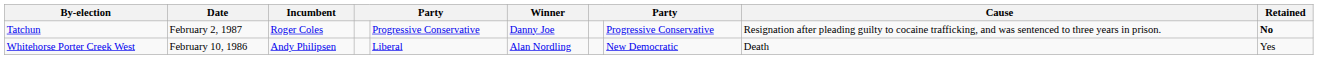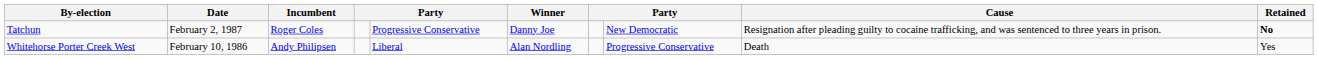 <table class=wikitable style="width:100%">
 <tr>
 <th>By-election</th>
 <th>Date</th>
 <th>Incumbent</th>
 <th colspan=2>Party</th>
 <th>Winner</th>
 <th colspan=2>Party</th>
 <th>Cause</th>
 <th>Retained</th>
 </tr>
 <tr>
 <td><a href='#'>Tatchun</a></td>
 <td>February 2, 1987</td>
 <td><a href='#'>Roger Coles</a></td>
 <td>   </td>
 <td><a href='#'>Progressive Conservative</a></td>
 <td><a href='#'>Danny Joe</a></td>
 <td>   </td>
-<td><a href='#'>Progressive Conservative</a></td>
+<td><a href='#'>New Democratic</a></td>
 <td>Resignation after pleading guilty to cocaine trafficking, and was sentenced to three years in prison.</td>
 <td><strong>No</strong></td>
 </tr>
 <tr>
 <td><a href='#'>Whitehorse Porter Creek West</a></td>
 <td>February 10, 1986</td>
 <td><a href='#'>Andy Philipsen</a></td>
 <td>   </td>
 <td><a href='#'>Liberal</a></td>
 <td><a href='#'>Alan Nordling</a></td>
 <td>   </td>
-<td><a href='#'>New Democratic</a></td>
+<td><a href='#'>Progressive Conservative</a></td>
 <td>Death</td>
 <td>Yes</td>
 </tr>
 </table>
